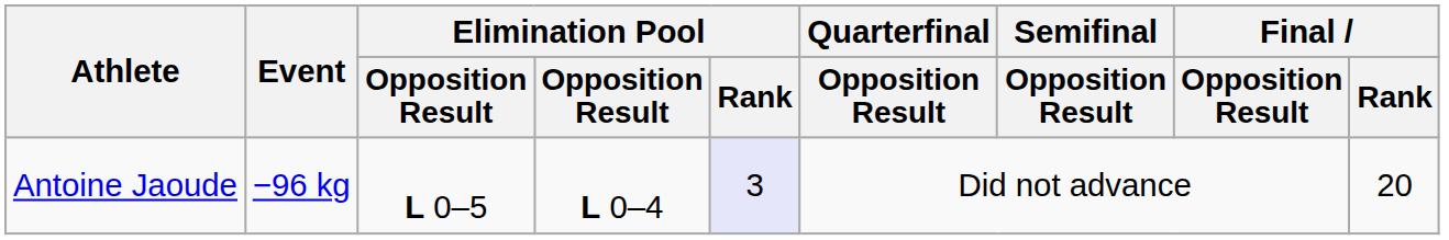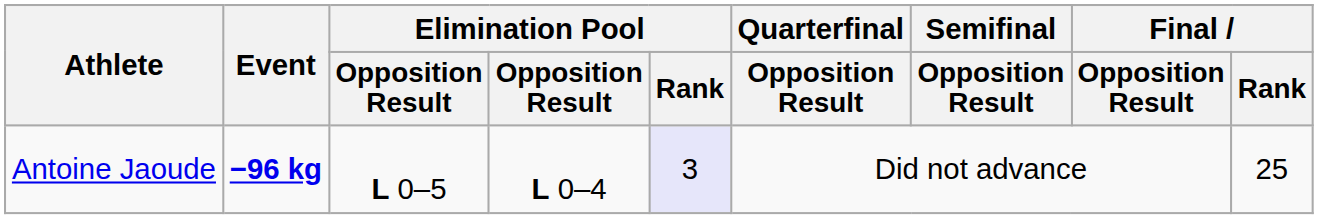 <table class="wikitable" style="font-size:90%">
 <tr>
 <th rowspan="2">Athlete</th>
 <th rowspan="2">Event</th>
 <th colspan=3>Elimination Pool</th>
 <th>Quarterfinal</th>
 <th>Semifinal</th>
 <th colspan=2>Final / </th>
 </tr>
 <tr style="font-size: 95%">
 <th>Opposition<br>Result</th>
 <th>Opposition<br>Result</th>
 <th>Rank</th>
 <th>Opposition<br>Result</th>
 <th>Opposition<br>Result</th>
 <th>Opposition<br>Result</th>
 <th>Rank</th>
 </tr>
 <tr align=center>
 <td align=left><a href='#'>Antoine Jaoude</a></td>
-<td align=left><a href='#'>−96 kg</a></td>
+<td align=left><strong><a href='#'>−96 kg</a></strong></td>
 <td><br><strong>L</strong> 0–5 <sup></sup></td>
 <td><br><strong>L</strong> 0–4 <sup></sup></td>
 <td style="background: lavender;">3</td>
 <td colspan=3>Did not advance</td>
-<td>20</td>
+<td>25</td>
 </tr>
 </table>
